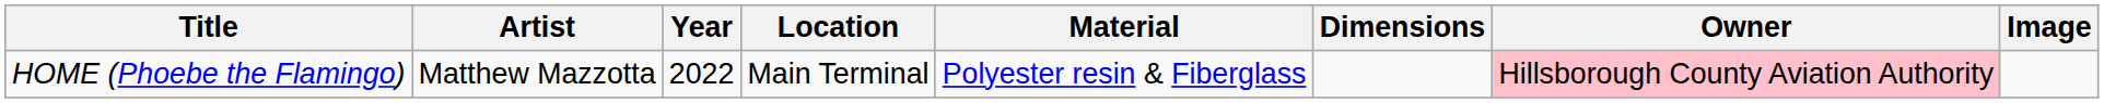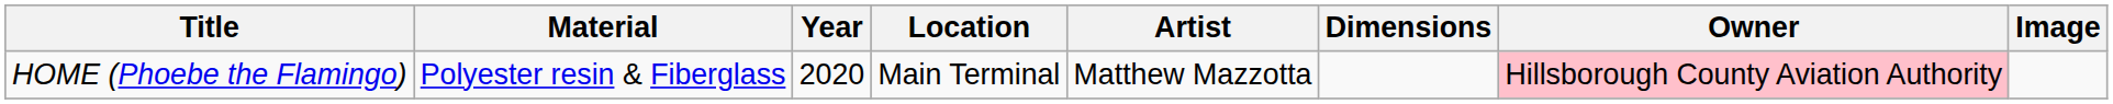 <table class="wikitable">
 <tr>
 <th>Title</th>
-<th>Artist</th>
+<th>Material</th>
 <th>Year</th>
 <th>Location</th>
-<th>Material</th>
+<th>Artist</th>
 <th>Dimensions</th>
 <th>Owner</th>
 <th>Image</th>
 </tr>
 <tr>
 <td><em>HOME (<a href='#'>Phoebe the Flamingo</a>)</em></td>
+<td><a href='#'>Polyester resin</a> & <a href='#'>Fiberglass</a></td>
+<td>2020</td>
+<td>Main Terminal</td>
 <td>Matthew Mazzotta</td>
-<td>2022</td>
-<td>Main Terminal</td>
-<td><a href='#'>Polyester resin</a> & <a href='#'>Fiberglass</a></td>
 <td></td>
 <td style="background: pink;">Hillsborough County Aviation Authority</td>
 <td></td>
 </tr>
 </table>
